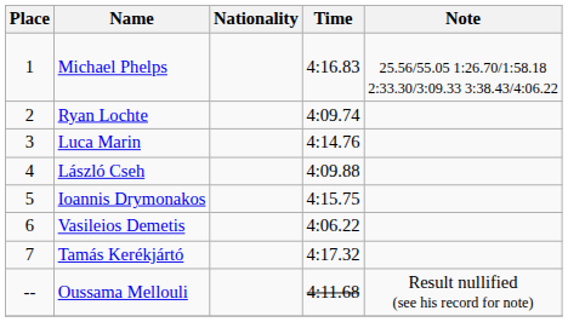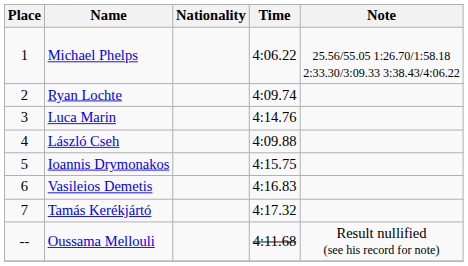 <table class="wikitable" style="text-align:center">
 <tr>
 <th>Place</th>
 <th>Name</th>
 <th>Nationality</th>
 <th>Time</th>
 <th>Note</th>
 </tr>
 <tr>
 <td>1</td>
 <td align=left><a href='#'>Michael Phelps</a></td>
 <td align=left></td>
-<td>4:16.83</td>
+<td>4:06.22</td>
 <td><br><small> 25.56/55.05 1:26.70/1:58.18 <br> 2:33.30/3:09.33 3:38.43/4:06.22</small></td>
 </tr>
 <tr>
 <td>2</td>
 <td align=left><a href='#'>Ryan Lochte</a></td>
 <td align=left></td>
 <td>4:09.74</td>
 <td></td>
 </tr>
 <tr>
 <td>3</td>
 <td align=left><a href='#'>Luca Marin</a></td>
 <td align=left></td>
 <td>4:14.76</td>
 <td></td>
 </tr>
 <tr>
 <td>4</td>
 <td align=left><a href='#'>László Cseh</a></td>
 <td align=left></td>
 <td>4:09.88</td>
 <td></td>
 </tr>
 <tr>
 <td>5</td>
 <td align=left><a href='#'>Ioannis Drymonakos</a></td>
 <td align=left></td>
 <td>4:15.75</td>
 <td></td>
 </tr>
 <tr>
 <td>6</td>
 <td align=left><a href='#'>Vasileios Demetis</a></td>
 <td align=left></td>
-<td>4:06.22</td>
+<td>4:16.83</td>
 <td></td>
 </tr>
 <tr>
 <td>7</td>
 <td align=left><a href='#'>Tamás Kerékjártó</a></td>
 <td align=left></td>
 <td>4:17.32</td>
 <td></td>
 </tr>
 <tr>
 <td>--</td>
 <td align=left><a href='#'>Oussama Mellouli</a></td>
 <td align=left></td>
 <td><s>4:11.68</s></td>
 <td>Result nullified <br><small>(see his record for note)</small></td>
 </tr>
 <tr>
 </tr>
 </table>
